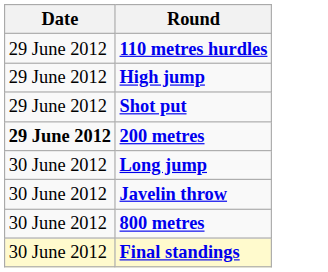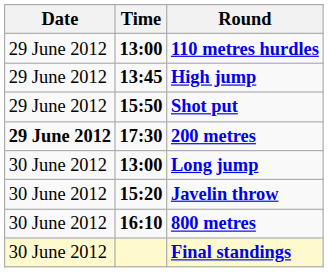 <table class="wikitable">
 <tr>
 <th>Date</th>
+<th>Time</th>
 <th>Round</th>
 </tr>
 <tr>
 <td>29 June 2012</td>
+<td><strong>13:00</strong></td>
 <td><strong><a href='#'>110 metres hurdles</a></strong></td>
 </tr>
 <tr>
 <td>29 June 2012</td>
+<td><strong>13:45</strong></td>
 <td><strong><a href='#'>High jump</a></strong></td>
 </tr>
 <tr>
 <td>29 June 2012</td>
+<td><strong>15:50</strong></td>
 <td><strong><a href='#'>Shot put</a></strong></td>
 </tr>
 <tr>
 <td><strong>29 June 2012</strong></td>
+<td><strong>17:30</strong></td>
 <td><strong><a href='#'>200 metres</a></strong></td>
 </tr>
 <tr>
 <td>30 June 2012</td>
+<td><strong>13:00</strong></td>
 <td><strong><a href='#'>Long jump</a></strong></td>
 </tr>
 <tr>
 <td>30 June 2012</td>
+<td><strong>15:20</strong></td>
 <td><strong><a href='#'>Javelin throw</a></strong></td>
 </tr>
 <tr>
 <td>30 June 2012</td>
+<td><strong>16:10</strong></td>
 <td><strong><a href='#'>800 metres</a></strong></td>
 </tr>
 <tr style=background:lemonchiffon>
 <td>30 June 2012</td>
+<td></td>
 <td><strong><a href='#'>Final standings</a></strong></td>
 </tr>
 </table>
